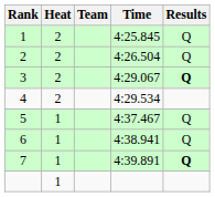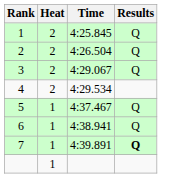 <table class="wikitable sortable" style="text-align:center">
 <tr>
 <th>Rank</th>
 <th>Heat</th>
-<th>Team</th>
 <th>Time</th>
 <th>Results</th>
 </tr>
 <tr bgcolor="#ccffcc">
 <td>1</td>
 <td>2</td>
-<td align="left"></td>
 <td>4:25.845</td>
 <td>Q</td>
 </tr>
 <tr bgcolor="#ccffcc">
 <td>2</td>
 <td>2</td>
-<td align="left"></td>
 <td>4:26.504</td>
 <td>Q</td>
 </tr>
 <tr bgcolor="#ccffcc">
 <td>3</td>
 <td>2</td>
-<td align="left"></td>
 <td>4:29.067</td>
-<td><strong>Q</strong></td>
+<td>Q</td>
 </tr>
 <tr>
 <td>4</td>
 <td>2</td>
-<td align="left"></td>
 <td>4:29.534</td>
 <td></td>
 </tr>
 <tr bgcolor="#ccffcc">
 <td>5</td>
 <td>1</td>
-<td align="left"></td>
 <td>4:37.467</td>
 <td>Q</td>
 </tr>
 <tr bgcolor="#ccffcc">
 <td>6</td>
 <td>1</td>
-<td align="left"></td>
 <td>4:38.941</td>
 <td>Q</td>
 </tr>
 <tr bgcolor="#ccffcc">
 <td>7</td>
 <td>1</td>
-<td align="left"></td>
 <td>4:39.891</td>
 <td><strong>Q</strong></td>
 </tr>
 <tr>
 <td></td>
 <td>1</td>
-<td align="left"></td>
 <td></td>
 <td></td>
 </tr>
 </table>
